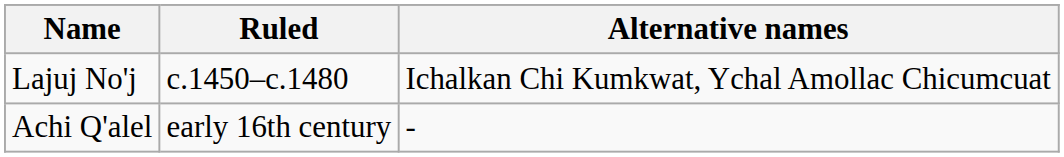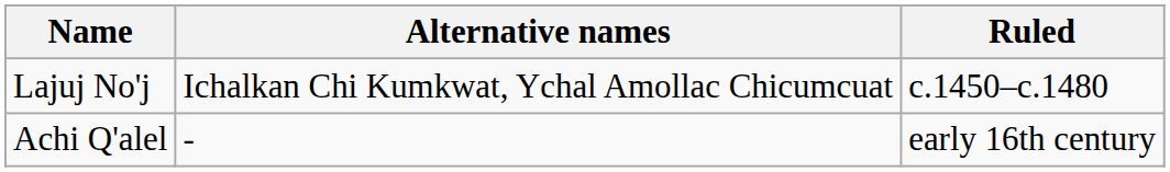 <table class="wikitable">
 <tr>
 <th>Name</th>
+<th>Alternative names</th>
 <th>Ruled</th>
-<th>Alternative names</th>
 </tr>
 <tr>
 <td>Lajuj No'j</td>
+<td>Ichalkan Chi Kumkwat, Ychal Amollac Chicumcuat</td>
 <td>c.1450–c.1480</td>
-<td>Ichalkan Chi Kumkwat, Ychal Amollac Chicumcuat</td>
 </tr>
 <tr>
 <td>Achi Q'alel</td>
+<td>-</td>
 <td>early 16th century</td>
-<td>-</td>
 </tr>
 </table>
